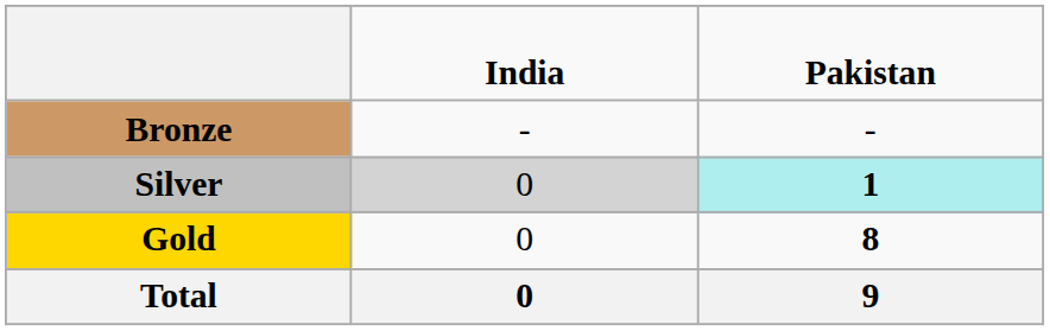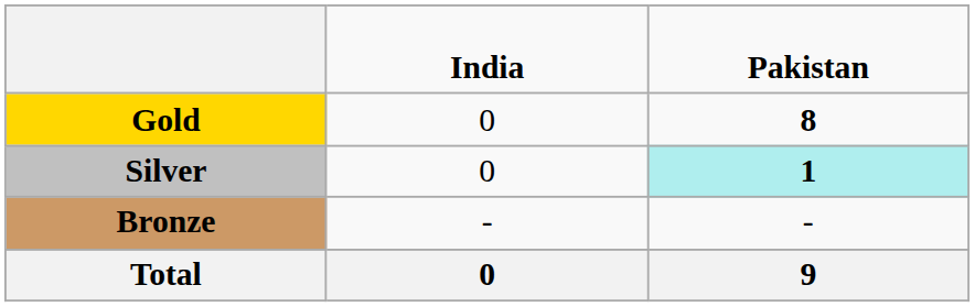 <table class="wikitable" style="text-align:center">
 <tr>
 <th style="width:150px;"></th>
 <td style="width:150px;" style="background-color:#0044AA"><span><br><strong>India</strong></span></td>
 <td style="width:150px;"style="background-color:green"><span><br><strong>Pakistan</strong></span></td>
 </tr>
 <tr>
+<td style="background:gold"><strong>Gold</strong></td>
+<td>0</td>
+<td><strong>8</strong></td>
+</tr>
+<tr>
+<td style="background:silver"><strong>Silver</strong></td>
+<td>0</td>
+<td style="background: paleturquoise;"><strong>1</strong></td>
+</tr>
+<tr>
 <td style="background:#cc9966"><strong>Bronze</strong></td>
 <td>-</td>
 <td>-</td>
-</tr>
-<tr>
-<td style="background:silver"><strong>Silver</strong></td>
-<td style="background: lightgrey;">0</td>
-<td style="background: paleturquoise;"><strong>1</strong></td>
-</tr>
-<tr>
-<td style="background:gold"><strong>Gold</strong></td>
-<td>0</td>
-<td><strong>8</strong></td>
 </tr>
 <tr>
 <th>Total</th>
 <th>0</th>
 <th><strong>9</strong></th>
 </tr>
 </table>
